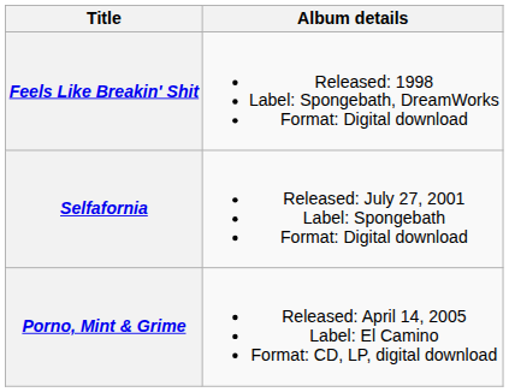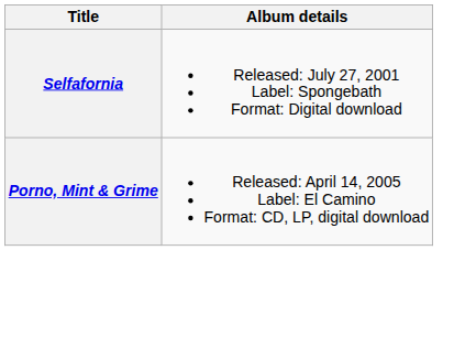 <table class="wikitable plainrowheaders" style="text-align:center;">
 <tr>
 <th>Title</th>
 <th>Album details</th>
-</tr>
-<tr>
-<th scope="row"><em><a href='#'>Feels Like Breakin' Shit</a></em></th>
-<td><br><ul><li>Released: 1998</li><li>Label: Spongebath, DreamWorks</li><li>Format: Digital download</li></ul></td>
 </tr>
 <tr>
 <th scope="row"><em><a href='#'>Selfafornia</a></em></th>
 <td><br><ul><li>Released: July 27, 2001</li><li>Label: Spongebath</li><li>Format: Digital download</li></ul></td>
 </tr>
 <tr>
 <th scope="row" rowspan="2"><em><a href='#'>Porno, Mint & Grime</a></em></th>
 <td><br><ul><li>Released: April 14, 2005</li><li>Label: El Camino</li><li>Format: CD, LP, digital download</li></ul></td>
 </tr>
 </table>
